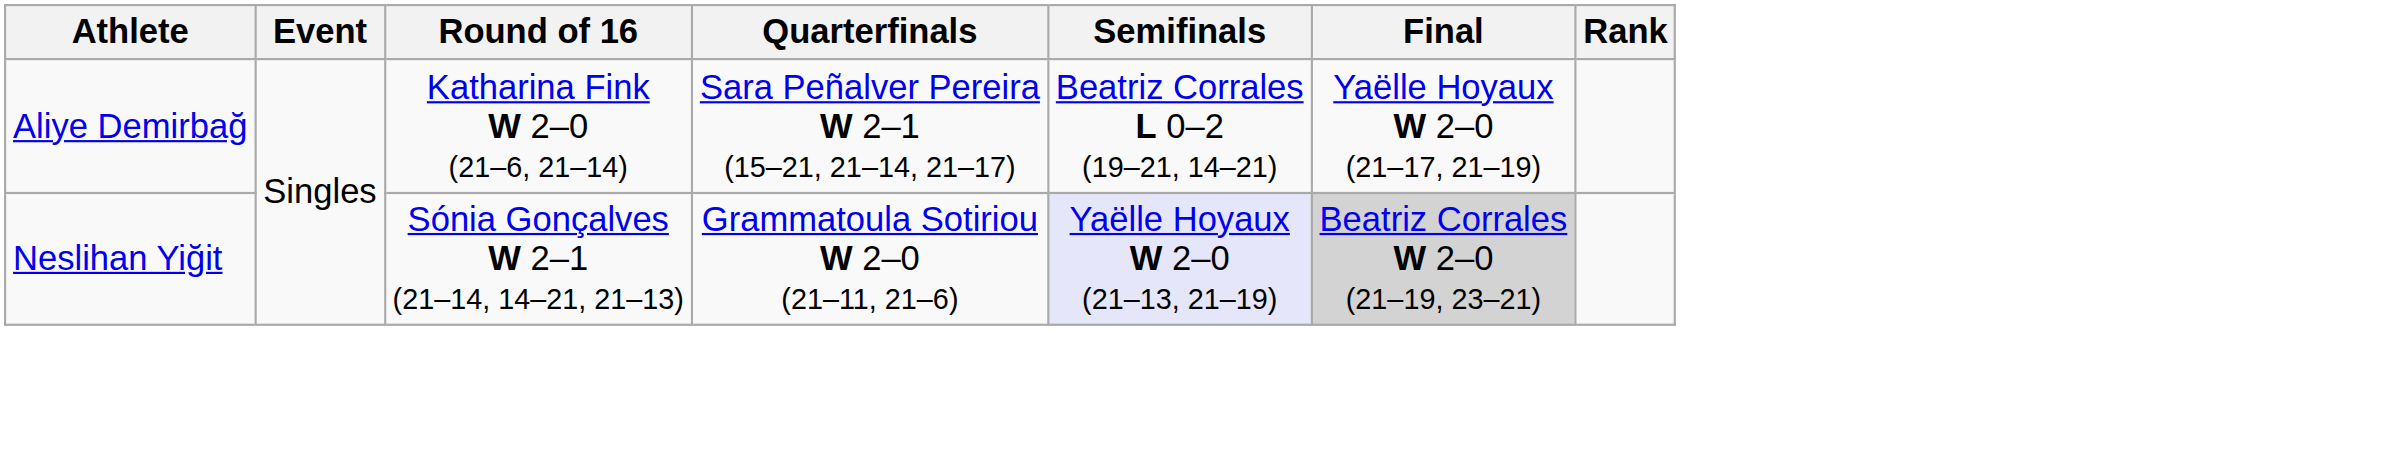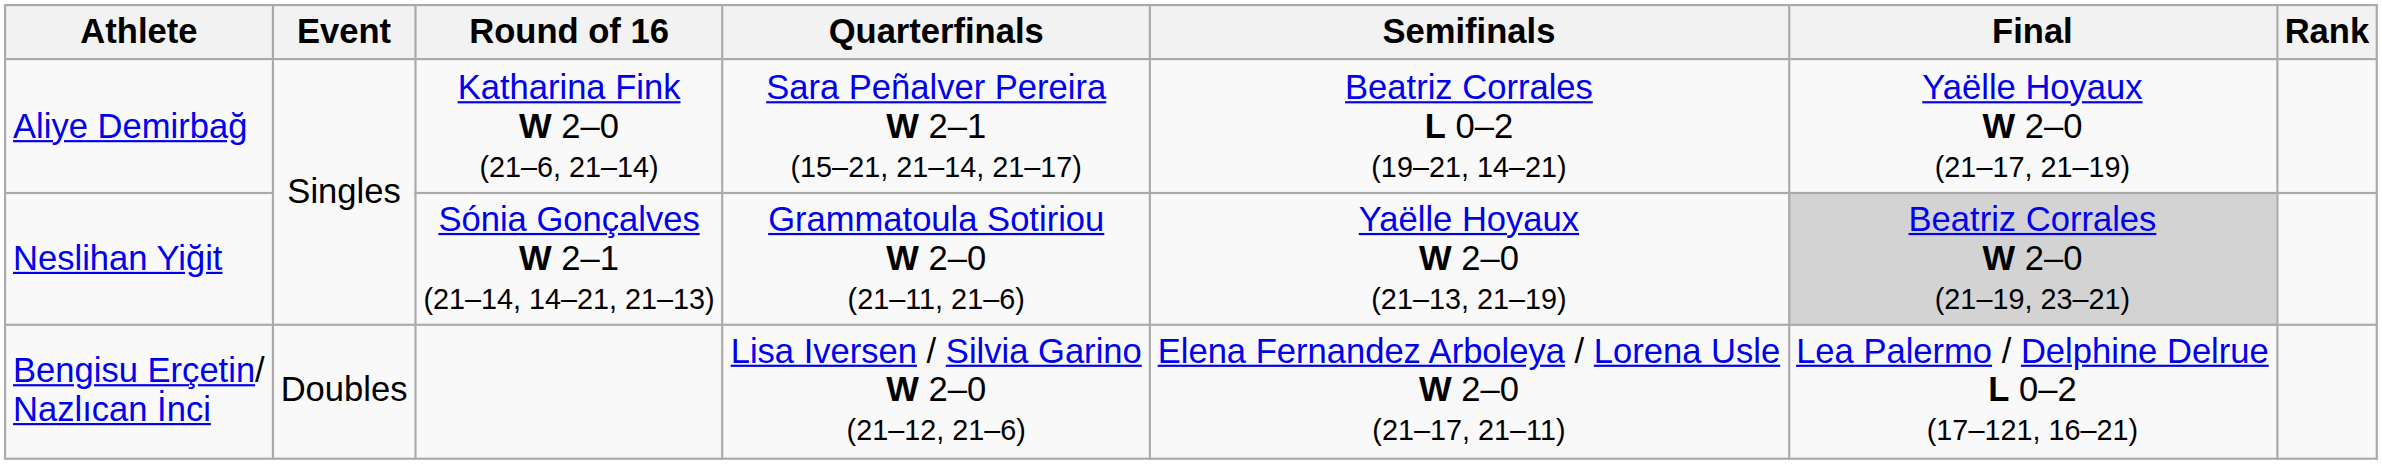 <table class=wikitable>
 <tr>
 <th>Athlete</th>
 <th>Event</th>
 <th>Round of 16</th>
 <th>Quarterfinals</th>
 <th>Semifinals</th>
 <th>Final</th>
 <th>Rank</th>
 </tr>
 <tr align=center>
 <td align=left><a href='#'>Aliye Demirbağ</a></td>
 <td rowspan=2>Singles</td>
 <td> <a href='#'>Katharina Fink</a><br><strong>W</strong> 2–0 <br><small>(21–6, 21–14)</small></td>
 <td> <a href='#'>Sara Peñalver Pereira</a><br><strong>W</strong> 2–1 <br><small>(15–21, 21–14, 21–17)</small></td>
 <td> <a href='#'>Beatriz Corrales</a><br><strong>L</strong> 0–2 <br><small>(19–21, 14–21)</small></td>
 <td> <a href='#'>Yaëlle Hoyaux</a><br><strong>W</strong> 2–0 <br><small>(21–17, 21–19)</small></td>
 <td></td>
 </tr>
 <tr align=center>
 <td align=left><a href='#'>Neslihan Yiğit</a></td>
 <td> <a href='#'>Sónia Gonçalves</a><br><strong>W</strong> 2–1 <br><small>(21–14, 14–21, 21–13)</small></td>
 <td> <a href='#'>Grammatoula Sotiriou</a><br><strong>W</strong> 2–0 <br><small>(21–11, 21–6)</small></td>
-<td style="background: lavender;"> <a href='#'>Yaëlle Hoyaux</a><br><strong>W</strong> 2–0 <br><small>(21–13, 21–19)</small></td>
+<td> <a href='#'>Yaëlle Hoyaux</a><br><strong>W</strong> 2–0 <br><small>(21–13, 21–19)</small></td>
 <td style="background: lightgrey;"> <a href='#'>Beatriz Corrales</a><br><strong>W</strong> 2–0 <br><small>(21–19, 23–21)</small></td>
 <td></td>
 </tr>
+<tr align=center>
+<td align=left><a href='#'>Bengisu Erçetin</a>/<br><a href='#'>Nazlıcan İnci</a></td>
+<td>Doubles</td>
+<td></td>
+<td> <a href='#'>Lisa Iversen</a> / <a href='#'>Silvia Garino</a><br><strong>W</strong> 2–0 <br><small>(21–12, 21–6)</small></td>
+<td> <a href='#'>Elena Fernandez Arboleya</a> / <a href='#'>Lorena Usle</a><br><strong>W</strong> 2–0 <br><small>(21–17, 21–11)</small></td>
+<td> <a href='#'>Lea Palermo</a> / <a href='#'>Delphine Delrue</a><br><strong>L</strong> 0–2 <br><small>(17–121, 16–21)</small></td>
+<td></td>
+</tr>
 </table>
